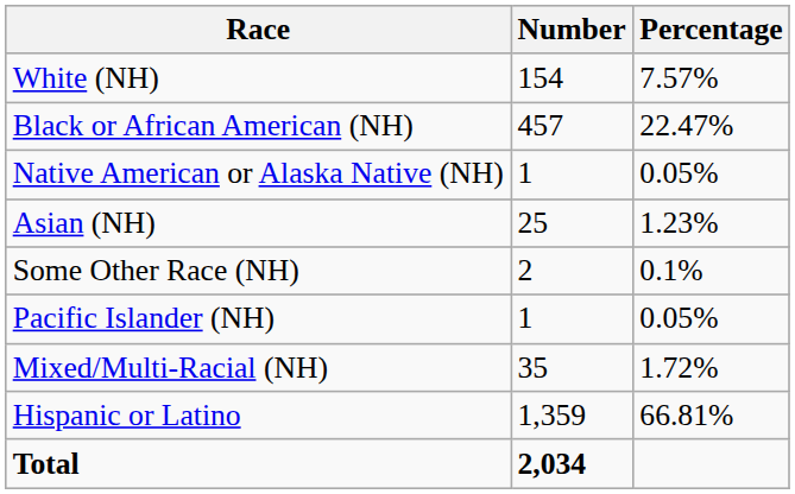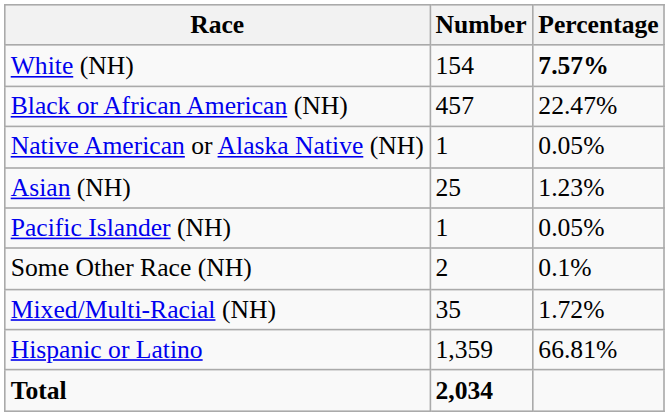 <table class="wikitable">
 <tr>
 <th>Race</th>
 <th>Number</th>
 <th>Percentage</th>
 </tr>
 <tr>
 <td><a href='#'>White</a> (NH)</td>
 <td>154</td>
-<td>7.57%</td>
+<td><strong>7.57%</strong></td>
 </tr>
 <tr>
 <td><a href='#'>Black or African American</a> (NH)</td>
 <td>457</td>
 <td>22.47%</td>
 </tr>
 <tr>
 <td><a href='#'>Native American</a> or <a href='#'>Alaska Native</a> (NH)</td>
 <td>1</td>
 <td>0.05%</td>
 </tr>
 <tr>
 <td><a href='#'>Asian</a> (NH)</td>
 <td>25</td>
 <td>1.23%</td>
 </tr>
 <tr>
+<td><a href='#'>Pacific Islander</a> (NH)</td>
+<td>1</td>
+<td>0.05%</td>
+</tr>
+<tr>
 <td>Some Other Race (NH)</td>
 <td>2</td>
 <td>0.1%</td>
-</tr>
-<tr>
-<td><a href='#'>Pacific Islander</a> (NH)</td>
-<td>1</td>
-<td>0.05%</td>
 </tr>
 <tr>
 <td><a href='#'>Mixed/Multi-Racial</a> (NH)</td>
 <td>35</td>
 <td>1.72%</td>
 </tr>
 <tr>
 <td><a href='#'>Hispanic or Latino</a></td>
 <td>1,359</td>
 <td>66.81%</td>
 </tr>
 <tr>
 <td><strong>Total</strong></td>
 <td><strong>2,034</strong></td>
 <td></td>
 </tr>
 </table>
